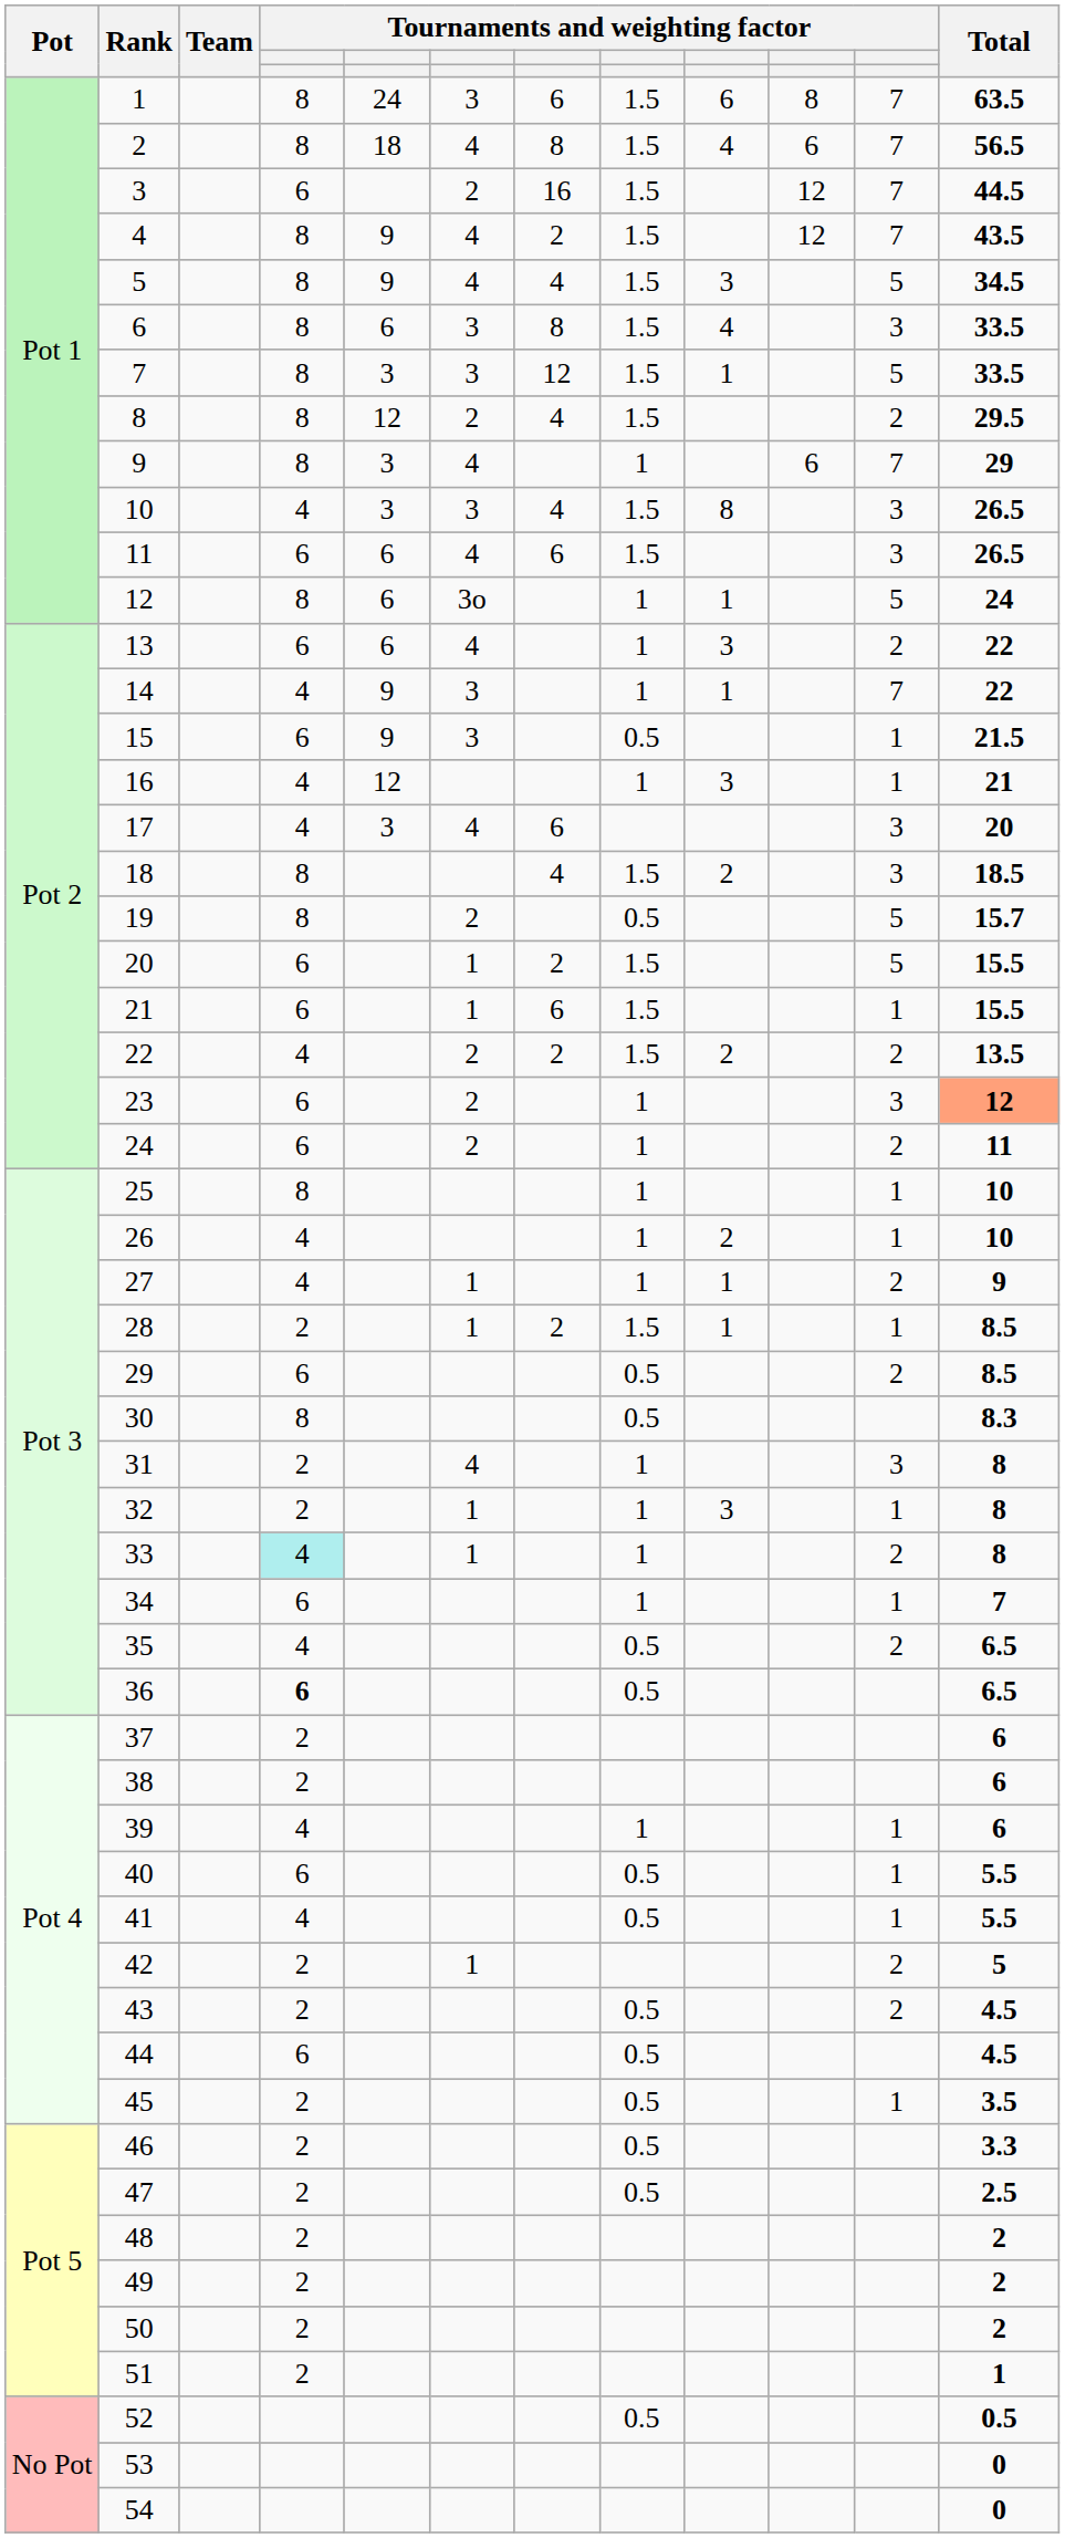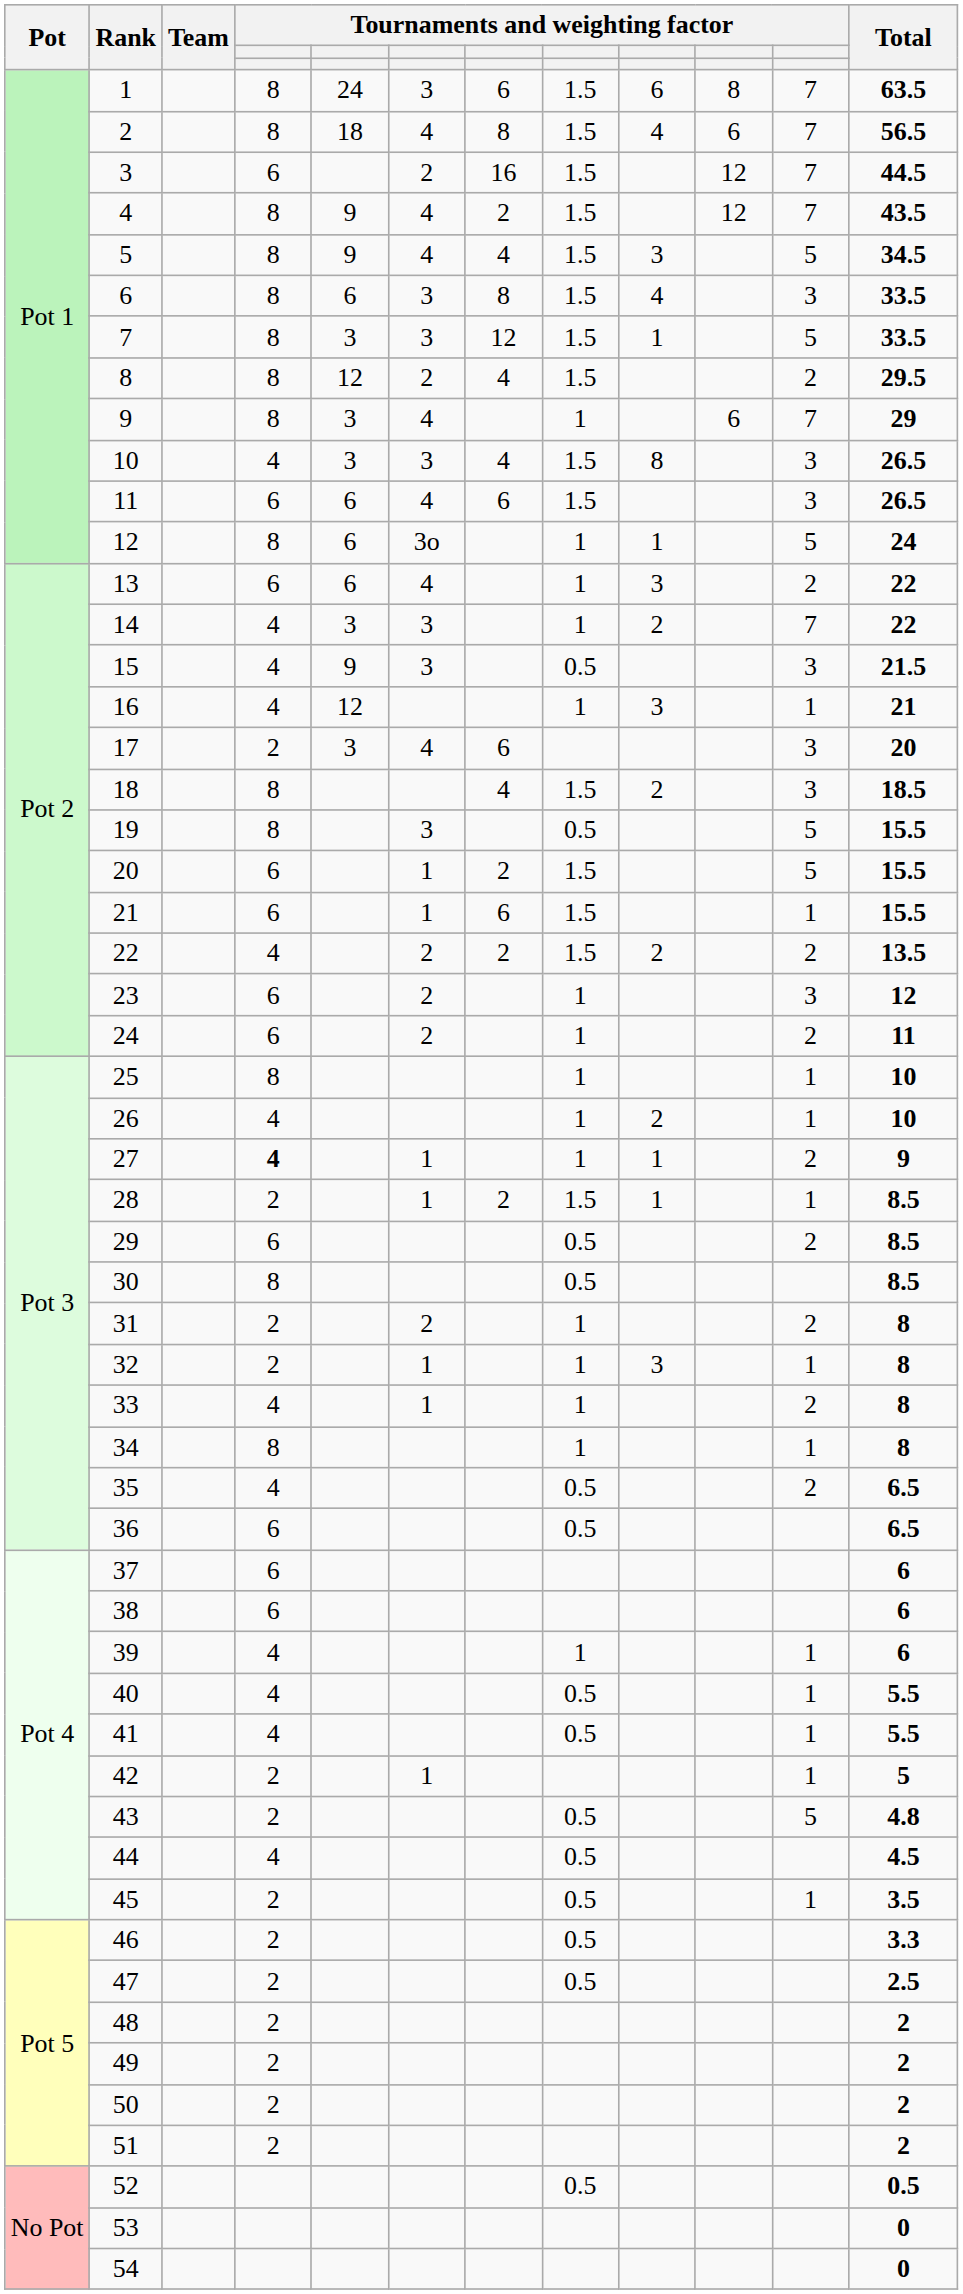 <table class="wikitable" style="text-align:center;">
 <tr>
 <th rowspan="3">Pot</th>
 <th rowspan="3">Rank</th>
 <th rowspan="3">Team</th>
 <th colspan="8">Tournaments and weighting factor</th>
 <th rowspan="3" width=60>Total</th>
 </tr>
 <tr>
 <th style="vertical-align:top" width=40></th>
 <th style="vertical-align:top" width=40></th>
 <th style="vertical-align:top" width=40></th>
 <th style="vertical-align:top" width=40></th>
 <th style="vertical-align:top" width=40></th>
 <th style="vertical-align:top" width=40></th>
 <th style="vertical-align:top" width=40></th>
 <th style="vertical-align:top" width=40></th>
 </tr>
 <tr>
 <th></th>
 <th></th>
 <th></th>
 <th></th>
 <th></th>
 <th></th>
 <th></th>
 <th></th>
 </tr>
 <tr>
 <td bgcolor="#bbf3bb" rowspan="12">Pot 1</td>
 <td>1</td>
 <td align=left></td>
 <td>8</td>
 <td>24</td>
 <td>3</td>
 <td>6</td>
 <td>1.5</td>
 <td>6</td>
 <td>8</td>
 <td>7</td>
 <td><strong>63.5</strong></td>
 </tr>
 <tr>
 <td>2</td>
 <td align=left></td>
 <td>8</td>
 <td>18</td>
 <td>4</td>
 <td>8</td>
 <td>1.5</td>
 <td>4</td>
 <td>6</td>
 <td>7</td>
 <td><strong>56.5</strong></td>
 </tr>
 <tr>
 <td>3</td>
 <td align=left></td>
 <td>6</td>
 <td></td>
 <td>2</td>
 <td>16</td>
 <td>1.5</td>
 <td></td>
 <td>12</td>
 <td>7</td>
 <td><strong>44.5</strong></td>
 </tr>
 <tr>
 <td>4</td>
 <td align=left></td>
 <td>8</td>
 <td>9</td>
 <td>4</td>
 <td>2</td>
 <td>1.5</td>
 <td></td>
 <td>12</td>
 <td>7</td>
 <td><strong>43.5</strong></td>
 </tr>
 <tr>
 <td>5</td>
 <td align=left></td>
 <td>8</td>
 <td>9</td>
 <td>4</td>
 <td>4</td>
 <td>1.5</td>
 <td>3</td>
 <td></td>
 <td>5</td>
 <td><strong>34.5</strong></td>
 </tr>
 <tr>
 <td>6</td>
 <td align=left></td>
 <td>8</td>
 <td>6</td>
 <td>3</td>
 <td>8</td>
 <td>1.5</td>
 <td>4</td>
 <td></td>
 <td>3</td>
 <td><strong>33.5</strong></td>
 </tr>
 <tr>
 <td>7</td>
 <td align=left></td>
 <td>8</td>
 <td>3</td>
 <td>3</td>
 <td>12</td>
 <td>1.5</td>
 <td>1</td>
 <td></td>
 <td>5</td>
 <td><strong>33.5</strong></td>
 </tr>
 <tr>
 <td>8</td>
 <td align=left></td>
 <td>8</td>
 <td>12</td>
 <td>2</td>
 <td>4</td>
 <td>1.5</td>
 <td></td>
 <td></td>
 <td>2</td>
 <td><strong>29.5</strong></td>
 </tr>
 <tr>
 <td>9</td>
 <td align=left></td>
 <td>8</td>
 <td>3</td>
 <td>4</td>
 <td></td>
 <td>1</td>
 <td></td>
 <td>6</td>
 <td>7</td>
 <td><strong>29</strong></td>
 </tr>
 <tr>
 <td>10</td>
 <td align=left></td>
 <td>4</td>
 <td>3</td>
 <td>3</td>
 <td>4</td>
 <td>1.5</td>
 <td>8</td>
 <td></td>
 <td>3</td>
 <td><strong>26.5</strong></td>
 </tr>
 <tr>
 <td>11</td>
 <td align=left></td>
 <td>6</td>
 <td>6</td>
 <td>4</td>
 <td>6</td>
 <td>1.5</td>
 <td></td>
 <td></td>
 <td>3</td>
 <td><strong>26.5</strong></td>
 </tr>
 <tr>
 <td>12</td>
 <td align=left></td>
 <td>8</td>
 <td>6</td>
 <td>3o</td>
 <td></td>
 <td>1</td>
 <td>1</td>
 <td></td>
 <td>5</td>
 <td><strong>24</strong></td>
 </tr>
 <tr>
 <td bgcolor="#ccf9cc" rowspan="12">Pot 2</td>
 <td>13</td>
 <td align=left></td>
 <td>6</td>
 <td>6</td>
 <td>4</td>
 <td></td>
 <td>1</td>
 <td>3</td>
 <td></td>
 <td>2</td>
 <td><strong>22</strong></td>
 </tr>
 <tr>
 <td>14</td>
 <td align=left></td>
 <td>4</td>
-<td>9</td>
+<td>3</td>
 <td>3</td>
 <td></td>
 <td>1</td>
-<td>1</td>
+<td>2</td>
 <td></td>
 <td>7</td>
 <td><strong>22</strong></td>
 </tr>
 <tr>
 <td>15</td>
 <td align=left></td>
-<td>6</td>
+<td>4</td>
 <td>9</td>
 <td>3</td>
 <td></td>
 <td>0.5</td>
 <td></td>
 <td></td>
-<td>1</td>
+<td>3</td>
 <td><strong>21.5</strong></td>
 </tr>
 <tr>
 <td>16</td>
 <td align=left></td>
 <td>4</td>
 <td>12</td>
 <td></td>
 <td></td>
 <td>1</td>
 <td>3</td>
 <td></td>
 <td>1</td>
 <td><strong>21</strong></td>
 </tr>
 <tr>
 <td>17</td>
 <td align=left></td>
-<td>4</td>
+<td>2</td>
 <td>3</td>
 <td>4</td>
 <td>6</td>
 <td></td>
 <td></td>
 <td></td>
 <td>3</td>
 <td><strong>20</strong></td>
 </tr>
 <tr>
 <td>18</td>
 <td align=left></td>
 <td>8</td>
 <td></td>
 <td></td>
 <td>4</td>
 <td>1.5</td>
 <td>2</td>
 <td></td>
 <td>3</td>
 <td><strong>18.5</strong></td>
 </tr>
 <tr>
 <td>19</td>
 <td align=left></td>
 <td>8</td>
 <td></td>
-<td>2</td>
+<td>3</td>
 <td></td>
 <td>0.5</td>
 <td></td>
 <td></td>
 <td>5</td>
-<td><strong>15.7</strong></td>
+<td><strong>15.5</strong></td>
 </tr>
 <tr>
 <td>20</td>
 <td align=left></td>
 <td>6</td>
 <td></td>
 <td>1</td>
 <td>2</td>
 <td>1.5</td>
 <td></td>
 <td></td>
 <td>5</td>
 <td><strong>15.5</strong></td>
 </tr>
 <tr>
 <td>21</td>
 <td align=left></td>
 <td>6</td>
 <td></td>
 <td>1</td>
 <td>6</td>
 <td>1.5</td>
 <td></td>
 <td></td>
 <td>1</td>
 <td><strong>15.5</strong></td>
 </tr>
 <tr>
 <td>22</td>
 <td align=left></td>
 <td>4</td>
 <td></td>
 <td>2</td>
 <td>2</td>
 <td>1.5</td>
 <td>2</td>
 <td></td>
 <td>2</td>
 <td><strong>13.5</strong></td>
 </tr>
 <tr>
 <td>23</td>
 <td align=left></td>
 <td>6</td>
 <td></td>
 <td>2</td>
 <td></td>
 <td>1</td>
 <td></td>
 <td></td>
 <td>3</td>
-<td style="background: lightsalmon;"><strong>12</strong></td>
+<td><strong>12</strong></td>
 </tr>
 <tr>
 <td>24</td>
 <td align=left></td>
 <td>6</td>
 <td></td>
 <td>2</td>
 <td></td>
 <td>1</td>
 <td></td>
 <td></td>
 <td>2</td>
 <td><strong>11</strong></td>
 </tr>
 <tr>
 <td bgcolor="#ddfcdd" rowspan="12">Pot 3</td>
 <td>25</td>
 <td align=left></td>
 <td>8</td>
 <td></td>
 <td></td>
 <td></td>
 <td>1</td>
 <td></td>
 <td></td>
 <td>1</td>
 <td><strong>10</strong></td>
 </tr>
 <tr>
 <td>26</td>
 <td align=left></td>
 <td>4</td>
 <td></td>
 <td></td>
 <td></td>
 <td>1</td>
 <td>2</td>
 <td></td>
 <td>1</td>
 <td><strong>10</strong></td>
 </tr>
 <tr>
 <td>27</td>
 <td align=left></td>
-<td>4</td>
+<td><strong>4</strong></td>
 <td></td>
 <td>1</td>
 <td></td>
 <td>1</td>
 <td>1</td>
 <td></td>
 <td>2</td>
 <td><strong>9</strong></td>
 </tr>
 <tr>
 <td>28</td>
 <td align=left></td>
 <td>2</td>
 <td></td>
 <td>1</td>
 <td>2</td>
 <td>1.5</td>
 <td>1</td>
 <td></td>
 <td>1</td>
 <td><strong>8.5</strong></td>
 </tr>
 <tr>
 <td>29</td>
 <td align=left></td>
 <td>6</td>
 <td></td>
 <td></td>
 <td></td>
 <td>0.5</td>
 <td></td>
 <td></td>
 <td>2</td>
 <td><strong>8.5</strong></td>
 </tr>
 <tr>
 <td>30</td>
 <td align=left></td>
 <td>8</td>
 <td></td>
 <td></td>
 <td></td>
 <td>0.5</td>
 <td></td>
 <td></td>
 <td></td>
-<td><strong>8.3</strong></td>
+<td><strong>8.5</strong></td>
 </tr>
 <tr>
 <td>31</td>
 <td align=left></td>
 <td>2</td>
 <td></td>
-<td>4</td>
+<td>2</td>
 <td></td>
 <td>1</td>
 <td></td>
 <td></td>
-<td>3</td>
+<td>2</td>
 <td><strong>8</strong></td>
 </tr>
 <tr>
 <td>32</td>
 <td align=left></td>
 <td>2</td>
 <td></td>
 <td>1</td>
 <td></td>
 <td>1</td>
 <td>3</td>
 <td></td>
 <td>1</td>
 <td><strong>8</strong></td>
 </tr>
 <tr>
 <td>33</td>
 <td align=left></td>
-<td style="background: paleturquoise;">4</td>
+<td>4</td>
 <td></td>
 <td>1</td>
 <td></td>
 <td>1</td>
 <td></td>
 <td></td>
 <td>2</td>
 <td><strong>8</strong></td>
 </tr>
 <tr>
 <td>34</td>
 <td align=left></td>
-<td>6</td>
+<td>8</td>
 <td></td>
 <td></td>
 <td></td>
 <td>1</td>
 <td></td>
 <td></td>
 <td>1</td>
-<td><strong>7</strong></td>
+<td><strong>8</strong></td>
 </tr>
 <tr>
 <td>35</td>
 <td align=left></td>
 <td>4</td>
 <td></td>
 <td></td>
 <td></td>
 <td>0.5</td>
 <td></td>
 <td></td>
 <td>2</td>
 <td><strong>6.5</strong></td>
 </tr>
 <tr>
 <td>36</td>
 <td align=left></td>
-<td><strong>6</strong></td>
+<td>6</td>
 <td></td>
 <td></td>
 <td></td>
 <td>0.5</td>
 <td></td>
 <td></td>
 <td></td>
 <td><strong>6.5</strong></td>
 </tr>
 <tr>
 <td bgcolor="#eeffee" rowspan="9">Pot 4</td>
 <td>37</td>
 <td align=left></td>
-<td>2</td>
+<td>6</td>
 <td></td>
 <td></td>
 <td></td>
 <td></td>
 <td></td>
 <td></td>
 <td></td>
 <td><strong>6</strong></td>
 </tr>
 <tr>
 <td>38</td>
 <td align=left></td>
-<td>2</td>
+<td>6</td>
 <td></td>
 <td></td>
 <td></td>
 <td></td>
 <td></td>
 <td></td>
 <td></td>
 <td><strong>6</strong></td>
 </tr>
 <tr>
 <td>39</td>
 <td align=left></td>
 <td>4</td>
 <td></td>
 <td></td>
 <td></td>
 <td>1</td>
 <td></td>
 <td></td>
 <td>1</td>
 <td><strong>6</strong></td>
 </tr>
 <tr>
 <td>40</td>
 <td align=left></td>
-<td>6</td>
+<td>4</td>
 <td></td>
 <td></td>
 <td></td>
 <td>0.5</td>
 <td></td>
 <td></td>
 <td>1</td>
 <td><strong>5.5</strong></td>
 </tr>
 <tr>
 <td>41</td>
 <td align=left></td>
 <td>4</td>
 <td></td>
 <td></td>
 <td></td>
 <td>0.5</td>
 <td></td>
 <td></td>
 <td>1</td>
 <td><strong>5.5</strong></td>
 </tr>
 <tr>
 <td>42</td>
 <td align=left></td>
 <td>2</td>
 <td></td>
 <td>1</td>
 <td></td>
 <td></td>
 <td></td>
 <td></td>
-<td>2</td>
+<td>1</td>
 <td><strong>5</strong></td>
 </tr>
 <tr>
 <td>43</td>
 <td align=left></td>
 <td>2</td>
 <td></td>
 <td></td>
 <td></td>
 <td>0.5</td>
 <td></td>
 <td></td>
-<td>2</td>
-<td><strong>4.5</strong></td>
+<td>5</td>
+<td><strong>4.8</strong></td>
 </tr>
 <tr>
 <td>44</td>
 <td align=left></td>
-<td>6</td>
+<td>4</td>
 <td></td>
 <td></td>
 <td></td>
 <td>0.5</td>
 <td></td>
 <td></td>
 <td></td>
 <td><strong>4.5</strong></td>
 </tr>
 <tr>
 <td>45</td>
 <td align=left></td>
 <td>2</td>
 <td></td>
 <td></td>
 <td></td>
 <td>0.5</td>
 <td></td>
 <td></td>
 <td>1</td>
 <td><strong>3.5</strong></td>
 </tr>
 <tr>
 <td bgcolor="#ffffbb" rowspan="6">Pot 5</td>
 <td>46</td>
 <td align=left></td>
 <td>2</td>
 <td></td>
 <td></td>
 <td></td>
 <td>0.5</td>
 <td></td>
 <td></td>
 <td></td>
 <td><strong>3.3</strong></td>
 </tr>
 <tr>
 <td>47</td>
 <td align=left></td>
 <td>2</td>
 <td></td>
 <td></td>
 <td></td>
 <td>0.5</td>
 <td></td>
 <td></td>
 <td></td>
 <td><strong>2.5</strong></td>
 </tr>
 <tr>
 <td>48</td>
 <td align=left></td>
 <td>2</td>
 <td></td>
 <td></td>
 <td></td>
 <td></td>
 <td></td>
 <td></td>
 <td></td>
 <td><strong>2</strong></td>
 </tr>
 <tr>
 <td>49</td>
 <td align=left></td>
 <td>2</td>
 <td></td>
 <td></td>
 <td></td>
 <td></td>
 <td></td>
 <td></td>
 <td></td>
 <td><strong>2</strong></td>
 </tr>
 <tr>
 <td>50</td>
 <td align=left></td>
 <td>2</td>
 <td></td>
 <td></td>
 <td></td>
 <td></td>
 <td></td>
 <td></td>
 <td></td>
 <td><strong>2</strong></td>
 </tr>
 <tr>
 <td>51</td>
 <td align=left></td>
 <td>2</td>
 <td></td>
 <td></td>
 <td></td>
 <td></td>
 <td></td>
 <td></td>
 <td></td>
-<td><strong>1</strong></td>
+<td><strong>2</strong></td>
 </tr>
 <tr>
 <td bgcolor="#ffbbbb" rowspan="3">No Pot</td>
 <td>52</td>
 <td align=left></td>
 <td></td>
 <td></td>
 <td></td>
 <td></td>
 <td>0.5</td>
 <td></td>
 <td></td>
 <td></td>
 <td><strong>0.5</strong></td>
 </tr>
 <tr>
 <td>53</td>
 <td align=left></td>
 <td></td>
 <td></td>
 <td></td>
 <td></td>
 <td></td>
 <td></td>
 <td></td>
 <td></td>
 <td><strong>0</strong></td>
 </tr>
 <tr>
 <td>54</td>
 <td align=left></td>
 <td></td>
 <td></td>
 <td></td>
 <td></td>
 <td></td>
 <td></td>
 <td></td>
 <td></td>
 <td><strong>0</strong></td>
 </tr>
 </table>
